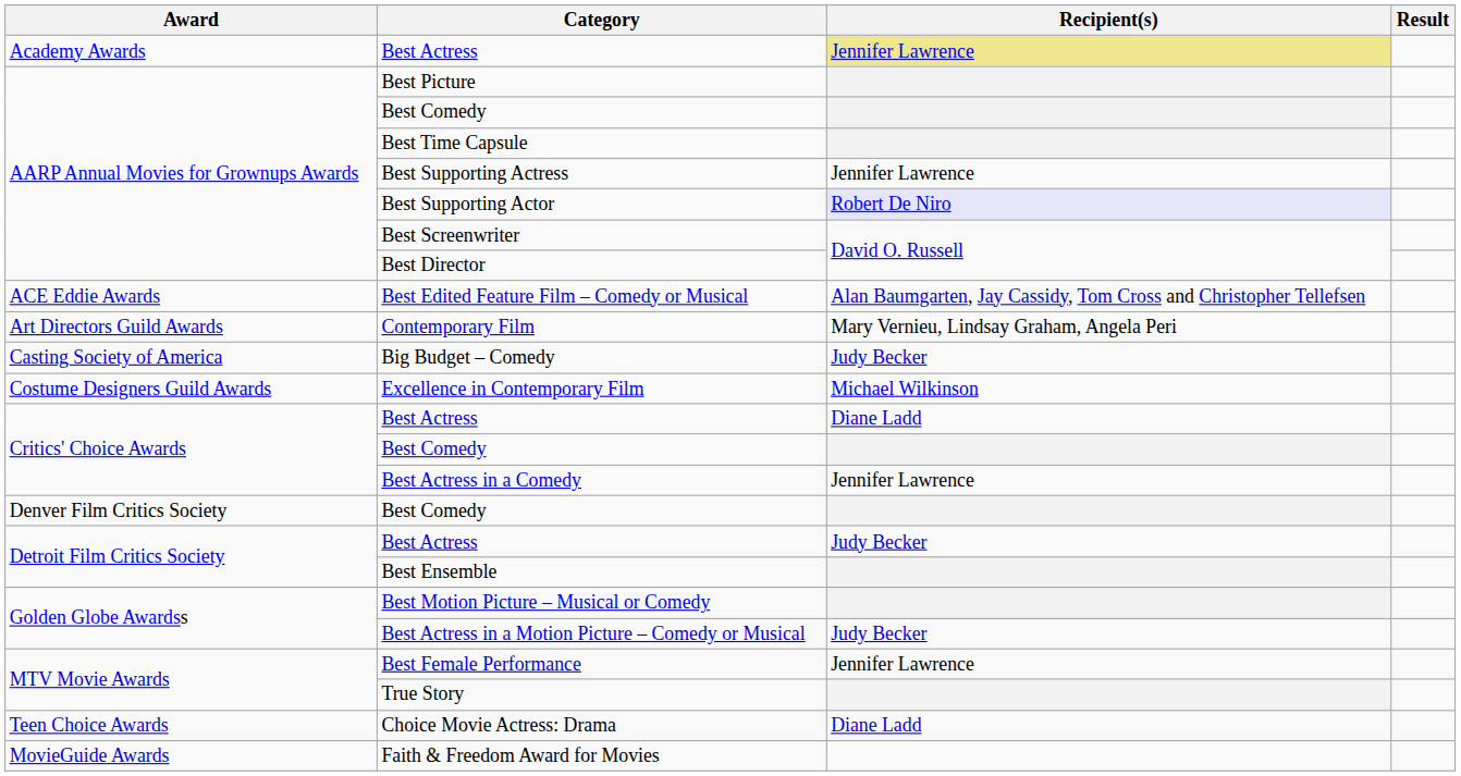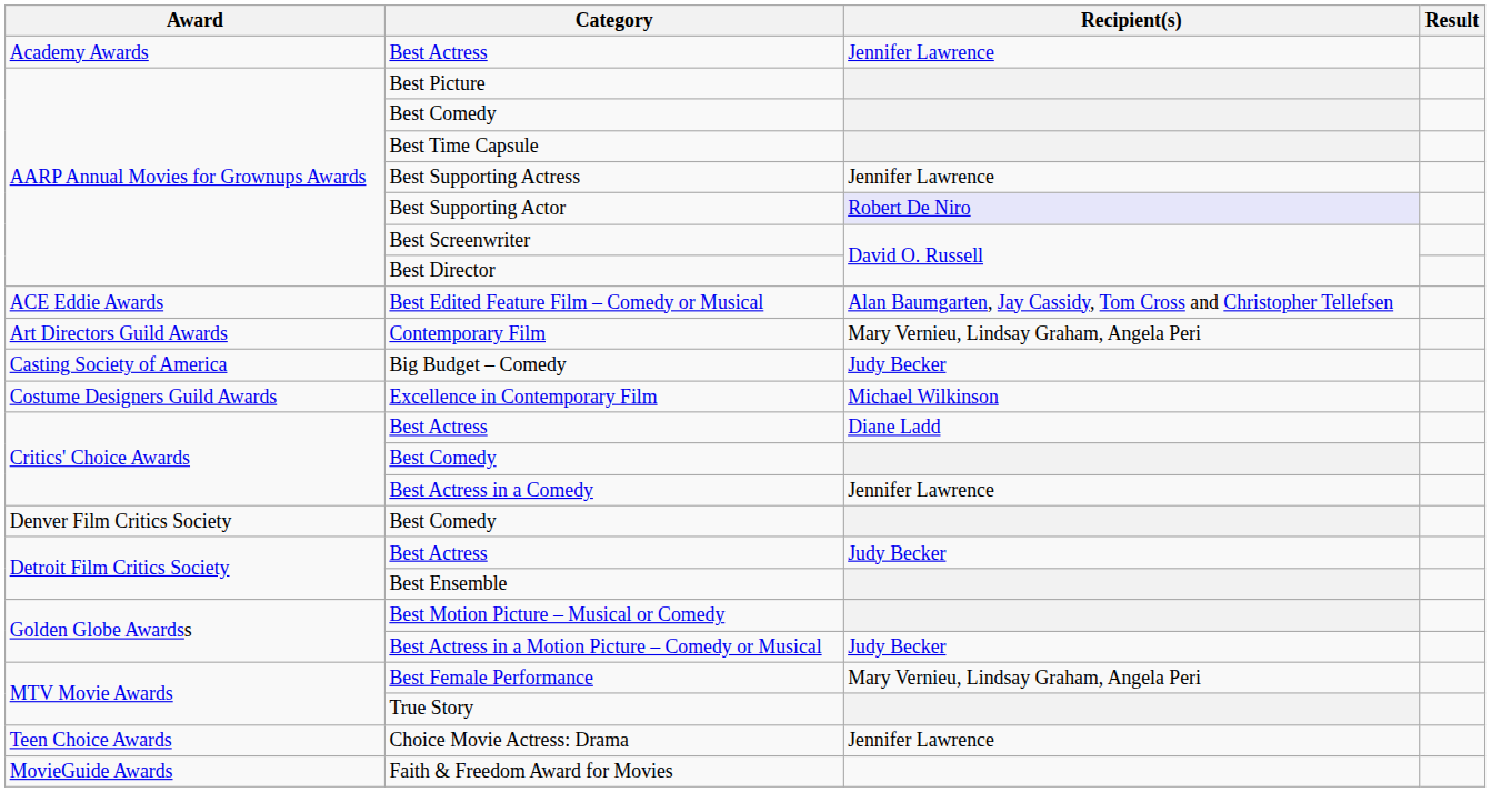 <table class="wikitable sortable" style="width:95%;">
 <tr style="background:#ccc; text-align:center;">
 <th scope="col">Award</th>
 <th scope="col">Category</th>
 <th scope="col">Recipient(s)</th>
 <th scope="col">Result</th>
 </tr>
 <tr>
 <td><a href='#'>Academy Awards</a></td>
 <td><a href='#'>Best Actress</a></td>
-<td style="background: khaki;"><a href='#'>Jennifer Lawrence</a></td>
+<td><a href='#'>Jennifer Lawrence</a></td>
 <td></td>
 </tr>
 <tr>
 <td rowspan=7><a href='#'>AARP Annual Movies for Grownups Awards</a></td>
 <td>Best Picture</td>
 <th></th>
 <td></td>
 </tr>
 <tr>
 <td>Best Comedy</td>
 <th></th>
 <td></td>
 </tr>
 <tr>
 <td>Best Time Capsule</td>
 <th></th>
 <td></td>
 </tr>
 <tr>
 <td>Best Supporting Actress</td>
 <td>Jennifer Lawrence</td>
 <td></td>
 </tr>
 <tr>
 <td>Best Supporting Actor</td>
 <td style="background: lavender;"><a href='#'>Robert De Niro</a></td>
 <td></td>
 </tr>
 <tr>
 <td>Best Screenwriter</td>
 <td rowspan=2><a href='#'>David O. Russell</a></td>
 <td></td>
 </tr>
 <tr>
 <td>Best Director</td>
 <td></td>
 </tr>
 <tr>
 <td><a href='#'>ACE Eddie Awards</a></td>
 <td><a href='#'>Best Edited Feature Film – Comedy or Musical</a></td>
 <td><a href='#'>Alan Baumgarten</a>, <a href='#'>Jay Cassidy</a>, <a href='#'>Tom Cross</a> and <a href='#'>Christopher Tellefsen</a></td>
 <td></td>
 </tr>
 <tr>
 <td><a href='#'>Art Directors Guild Awards</a></td>
 <td><a href='#'>Contemporary Film</a></td>
 <td>Mary Vernieu, Lindsay Graham, Angela Peri</td>
 <td></td>
 </tr>
 <tr>
 <td><a href='#'>Casting Society of America</a></td>
 <td>Big Budget – Comedy</td>
 <td><a href='#'>Judy Becker</a></td>
 <td></td>
 </tr>
 <tr>
 <td><a href='#'>Costume Designers Guild Awards</a></td>
 <td><a href='#'>Excellence in Contemporary Film</a></td>
 <td><a href='#'>Michael Wilkinson</a></td>
 <td></td>
 </tr>
 <tr>
 <td rowspan=3><a href='#'>Critics' Choice Awards</a></td>
 <td><a href='#'>Best Actress</a></td>
 <td><a href='#'>Diane Ladd</a></td>
 <td></td>
 </tr>
 <tr>
 <td><a href='#'>Best Comedy</a></td>
 <th></th>
 <td></td>
 </tr>
 <tr>
 <td><a href='#'>Best Actress in a Comedy</a></td>
 <td>Jennifer Lawrence</td>
 <td></td>
 </tr>
 <tr>
 <td>Denver Film Critics Society</td>
 <td>Best Comedy</td>
 <th></th>
 <td></td>
 </tr>
 <tr>
 <td rowspan=2><a href='#'>Detroit Film Critics Society</a></td>
 <td><a href='#'>Best Actress</a></td>
 <td><a href='#'>Judy Becker</a></td>
 <td></td>
 </tr>
 <tr>
 <td>Best Ensemble</td>
 <th></th>
 <td></td>
 </tr>
 <tr>
 <td rowspan=2><a href='#'>Golden Globe Awards</a>s</td>
 <td><a href='#'>Best Motion Picture – Musical or Comedy</a></td>
 <th></th>
 <td></td>
 </tr>
 <tr>
 <td><a href='#'>Best Actress in a Motion Picture – Comedy or Musical</a></td>
 <td><a href='#'>Judy Becker</a></td>
 <td></td>
 </tr>
 <tr>
 <td rowspan=2><a href='#'>MTV Movie Awards</a></td>
 <td><a href='#'>Best Female Performance</a></td>
-<td>Jennifer Lawrence</td>
+<td>Mary Vernieu, Lindsay Graham, Angela Peri</td>
 <td></td>
 </tr>
 <tr>
 <td>True Story</td>
 <th></th>
 <td></td>
 </tr>
 <tr>
 <td><a href='#'>Teen Choice Awards</a></td>
 <td>Choice Movie Actress: Drama</td>
-<td><a href='#'>Diane Ladd</a></td>
+<td>Jennifer Lawrence</td>
 <td></td>
 </tr>
 <tr>
 <td><a href='#'>MovieGuide Awards</a></td>
 <td>Faith & Freedom Award for Movies</td>
 <td></td>
 <td></td>
 </tr>
 </table>
